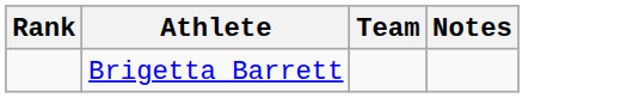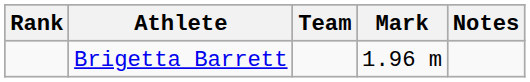 <table class="wikitable sortable">
 <tr>
 <th>Rank</th>
 <th>Athlete</th>
 <th>Team</th>
+<th>Mark</th>
 <th>Notes</th>
 </tr>
 <tr>
 <td align=center></td>
 <td><a href='#'>Brigetta Barrett</a></td>
 <td></td>
+<td>1.96 m</td>
 <td></td>
 </tr>
 </table>
